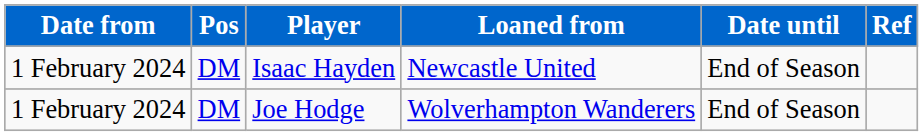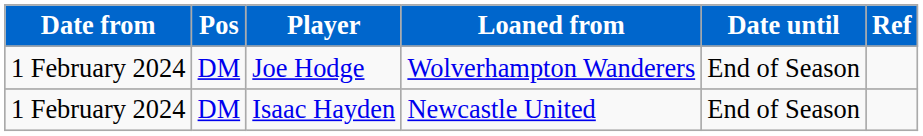 <table class="wikitable plainrowheaders sortable">
 <tr>
 <th style="background:#0066cc; color:#ffffff">Date from</th>
 <th style="background:#0066cc; color:#ffffff">Pos</th>
 <th style="background:#0066cc; color:#ffffff">Player</th>
 <th style="background:#0066cc; color:#ffffff">Loaned from</th>
 <th style="background:#0066cc; color:#ffffff">Date until</th>
 <th style="background:#0066cc; color:#ffffff">Ref</th>
 </tr>
 <tr>
 <td>1 February 2024</td>
 <td><a href='#'>DM</a></td>
-<td> <a href='#'>Isaac Hayden</a></td>
-<td> <a href='#'>Newcastle United</a></td>
+<td> <a href='#'>Joe Hodge</a></td>
+<td> <a href='#'>Wolverhampton Wanderers</a></td>
 <td>End of Season</td>
 <td></td>
 </tr>
 <tr>
 <td>1 February 2024</td>
 <td><a href='#'>DM</a></td>
-<td> <a href='#'>Joe Hodge</a></td>
-<td> <a href='#'>Wolverhampton Wanderers</a></td>
+<td> <a href='#'>Isaac Hayden</a></td>
+<td> <a href='#'>Newcastle United</a></td>
 <td>End of Season</td>
 <td></td>
 </tr>
 </table>
